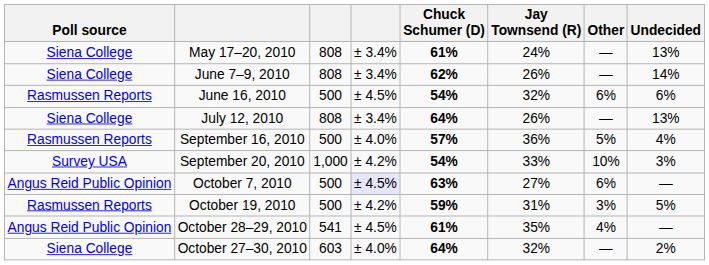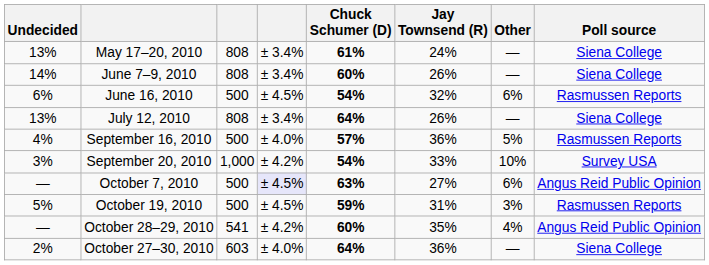 <table class="wikitable" style="text-align:center">
 <tr valign=bottom>
-<th>Poll source</th>
+<th>Undecided</th>
 <th></th>
 <th></th>
 <th></th>
 <th>Chuck<br>Schumer (D)</th>
 <th>Jay<br>Townsend (R)</th>
 <th>Other</th>
-<th>Undecided</th>
+<th>Poll source</th>
 </tr>
 <tr>
-<td><a href='#'>Siena College</a></td>
+<td>13%</td>
 <td>May 17–20, 2010</td>
 <td>808</td>
 <td>± 3.4%</td>
 <td><strong>61%</strong></td>
 <td>24%</td>
 <td>—</td>
-<td>13%</td>
+<td><a href='#'>Siena College</a></td>
 </tr>
 <tr>
-<td><a href='#'>Siena College</a></td>
+<td>14%</td>
 <td>June 7–9, 2010</td>
 <td>808</td>
 <td>± 3.4%</td>
-<td><strong>62%</strong></td>
+<td><strong>60%</strong></td>
 <td>26%</td>
 <td>—</td>
-<td>14%</td>
+<td><a href='#'>Siena College</a></td>
 </tr>
 <tr>
-<td><a href='#'>Rasmussen Reports</a></td>
+<td>6%</td>
 <td>June 16, 2010</td>
 <td>500</td>
 <td>± 4.5%</td>
 <td><strong>54%</strong></td>
 <td>32%</td>
 <td>6%</td>
-<td>6%</td>
+<td><a href='#'>Rasmussen Reports</a></td>
 </tr>
 <tr>
-<td><a href='#'>Siena College</a></td>
+<td>13%</td>
 <td>July 12, 2010</td>
 <td>808</td>
 <td>± 3.4%</td>
 <td><strong>64%</strong></td>
 <td>26%</td>
 <td>—</td>
-<td>13%</td>
+<td><a href='#'>Siena College</a></td>
 </tr>
 <tr>
-<td><a href='#'>Rasmussen Reports</a></td>
+<td>4%</td>
 <td>September 16, 2010</td>
 <td>500</td>
 <td>± 4.0%</td>
 <td><strong>57%</strong></td>
 <td>36%</td>
 <td>5%</td>
-<td>4%</td>
+<td><a href='#'>Rasmussen Reports</a></td>
 </tr>
 <tr>
-<td><a href='#'>Survey USA</a></td>
+<td>3%</td>
 <td>September 20, 2010</td>
 <td>1,000</td>
 <td>± 4.2%</td>
 <td><strong>54%</strong></td>
 <td>33%</td>
 <td>10%</td>
-<td>3%</td>
+<td><a href='#'>Survey USA</a></td>
 </tr>
 <tr>
-<td><a href='#'>Angus Reid Public Opinion</a></td>
+<td>—</td>
 <td>October 7, 2010</td>
 <td>500</td>
 <td style="background: lavender;">± 4.5%</td>
 <td><strong>63%</strong></td>
 <td>27%</td>
 <td>6%</td>
-<td>—</td>
+<td><a href='#'>Angus Reid Public Opinion</a></td>
 </tr>
 <tr>
-<td><a href='#'>Rasmussen Reports</a></td>
+<td>5%</td>
 <td>October 19, 2010</td>
 <td>500</td>
-<td>± 4.2%</td>
+<td>± 4.5%</td>
 <td><strong>59%</strong></td>
 <td>31%</td>
 <td>3%</td>
-<td>5%</td>
+<td><a href='#'>Rasmussen Reports</a></td>
 </tr>
 <tr>
-<td><a href='#'>Angus Reid Public Opinion</a></td>
+<td>—</td>
 <td>October 28–29, 2010</td>
 <td>541</td>
-<td>± 4.5%</td>
-<td><strong>61%</strong></td>
+<td>± 4.2%</td>
+<td><strong>60%</strong></td>
 <td>35%</td>
 <td>4%</td>
-<td>—</td>
+<td><a href='#'>Angus Reid Public Opinion</a></td>
 </tr>
 <tr>
-<td><a href='#'>Siena College</a></td>
+<td>2%</td>
 <td>October 27–30, 2010</td>
 <td>603</td>
 <td>± 4.0%</td>
 <td><strong>64%</strong></td>
-<td>32%</td>
+<td>36%</td>
 <td>—</td>
-<td>2%</td>
+<td><a href='#'>Siena College</a></td>
 </tr>
 </table>
